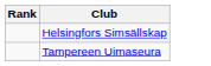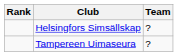 <table class="wikitable" style="text-align:center">
 <tr>
 <th>Rank</th>
 <th>Club</th>
+<th>Team</th>
 </tr>
 <tr>
 <td></td>
 <td align=left><a href='#'>Helsingfors Simsällskap</a></td>
+<td align=left>?</td>
 </tr>
 <tr>
 <td></td>
 <td align=left><a href='#'>Tampereen Uimaseura</a></td>
+<td align=left>?</td>
 </tr>
 </table>
